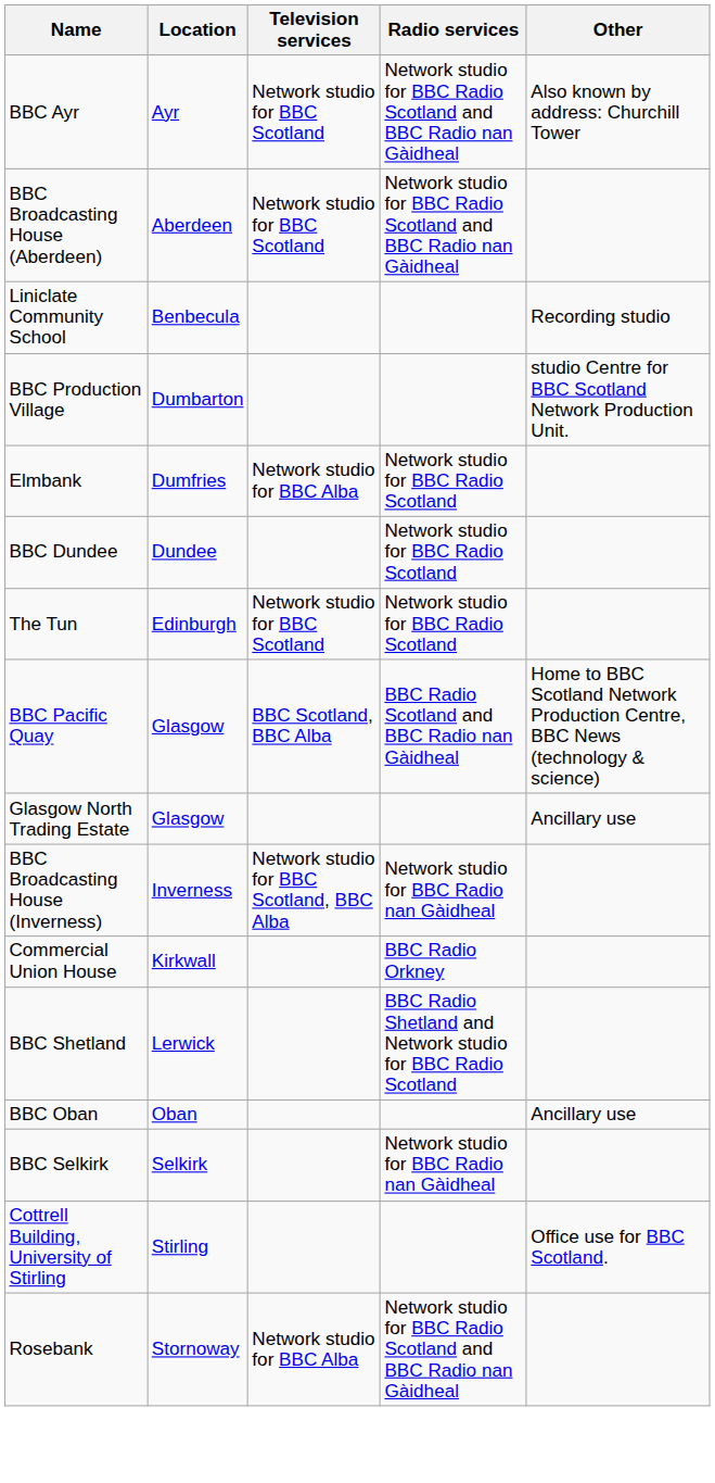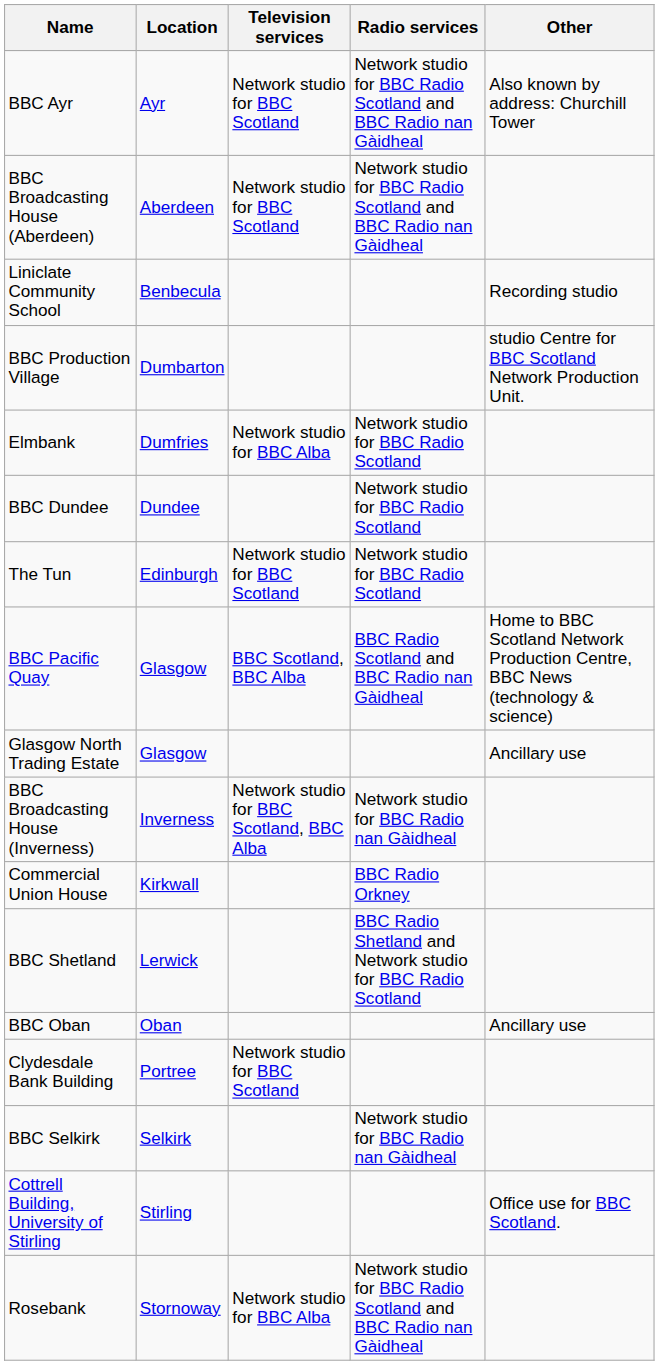 <table class="wikitable sortable">
 <tr>
 <th>Name</th>
 <th>Location</th>
 <th>Television services</th>
 <th>Radio services</th>
 <th>Other</th>
 </tr>
 <tr>
 <td>BBC Ayr</td>
 <td><a href='#'>Ayr</a></td>
 <td>Network studio for <a href='#'>BBC Scotland</a></td>
 <td>Network studio for <a href='#'>BBC Radio Scotland</a> and <a href='#'>BBC Radio nan Gàidheal</a></td>
 <td>Also known by address: Churchill Tower</td>
 </tr>
 <tr>
 <td>BBC Broadcasting House (Aberdeen)</td>
 <td><a href='#'>Aberdeen</a></td>
 <td>Network studio for <a href='#'>BBC Scotland</a></td>
 <td>Network studio for <a href='#'>BBC Radio Scotland</a> and <a href='#'>BBC Radio nan Gàidheal</a></td>
 <td></td>
 </tr>
 <tr>
 <td>Liniclate Community School</td>
 <td><a href='#'>Benbecula</a></td>
 <td></td>
 <td></td>
 <td>Recording studio</td>
 </tr>
 <tr>
 <td>BBC Production Village</td>
 <td><a href='#'>Dumbarton</a></td>
 <td></td>
 <td></td>
 <td>studio Centre for <a href='#'>BBC Scotland</a> Network Production Unit.</td>
 </tr>
 <tr>
 <td>Elmbank</td>
 <td><a href='#'>Dumfries</a></td>
 <td>Network studio for <a href='#'>BBC Alba</a></td>
 <td>Network studio for <a href='#'>BBC Radio Scotland</a></td>
 <td></td>
 </tr>
 <tr>
 <td>BBC Dundee</td>
 <td><a href='#'>Dundee</a></td>
 <td></td>
 <td>Network studio for <a href='#'>BBC Radio Scotland</a></td>
 <td></td>
 </tr>
 <tr>
 <td>The Tun</td>
 <td><a href='#'>Edinburgh</a></td>
 <td>Network studio for <a href='#'>BBC Scotland</a></td>
 <td>Network studio for <a href='#'>BBC Radio Scotland</a></td>
 <td></td>
 </tr>
 <tr>
 <td><a href='#'>BBC Pacific Quay</a></td>
 <td><a href='#'>Glasgow</a></td>
 <td><a href='#'>BBC Scotland</a>, <a href='#'>BBC Alba</a></td>
 <td><a href='#'>BBC Radio Scotland</a> and <a href='#'>BBC Radio nan Gàidheal</a></td>
 <td>Home to BBC Scotland Network Production Centre, BBC News (technology & science)</td>
 </tr>
 <tr>
 <td>Glasgow North Trading Estate</td>
 <td><a href='#'>Glasgow</a></td>
 <td></td>
 <td></td>
 <td>Ancillary use</td>
 </tr>
 <tr>
 <td>BBC Broadcasting House (Inverness)</td>
 <td><a href='#'>Inverness</a></td>
 <td>Network studio for <a href='#'>BBC Scotland</a>, <a href='#'>BBC Alba</a></td>
 <td>Network studio for <a href='#'>BBC Radio nan Gàidheal</a></td>
 <td></td>
 </tr>
 <tr>
 <td>Commercial Union House</td>
 <td><a href='#'>Kirkwall</a></td>
 <td></td>
 <td><a href='#'>BBC Radio Orkney</a></td>
 <td></td>
 </tr>
 <tr>
 <td>BBC Shetland</td>
 <td><a href='#'>Lerwick</a></td>
 <td></td>
 <td><a href='#'>BBC Radio Shetland</a> and Network studio for <a href='#'>BBC Radio Scotland</a></td>
 <td></td>
 </tr>
 <tr>
 <td>BBC Oban</td>
 <td><a href='#'>Oban</a></td>
 <td></td>
 <td></td>
 <td>Ancillary use</td>
 </tr>
 <tr>
+<td>Clydesdale Bank Building</td>
+<td><a href='#'>Portree</a></td>
+<td>Network studio for <a href='#'>BBC Scotland</a></td>
+<td></td>
+<td></td>
+</tr>
+<tr>
 <td>BBC Selkirk</td>
 <td><a href='#'>Selkirk</a></td>
 <td></td>
 <td>Network studio for <a href='#'>BBC Radio nan Gàidheal</a></td>
 <td></td>
 </tr>
 <tr>
 <td><a href='#'>Cottrell Building, University of Stirling</a></td>
 <td><a href='#'>Stirling</a></td>
 <td></td>
 <td></td>
 <td>Office use for <a href='#'>BBC Scotland</a>.</td>
 </tr>
 <tr>
 <td>Rosebank</td>
 <td><a href='#'>Stornoway</a></td>
 <td>Network studio for <a href='#'>BBC Alba</a></td>
 <td>Network studio for <a href='#'>BBC Radio Scotland</a> and <a href='#'>BBC Radio nan Gàidheal</a></td>
 <td></td>
 </tr>
 </table>
